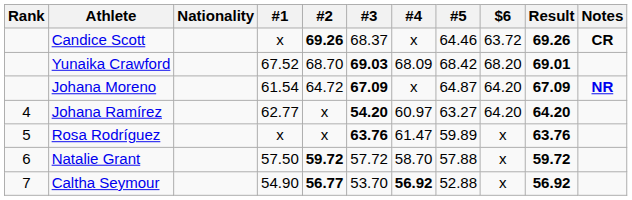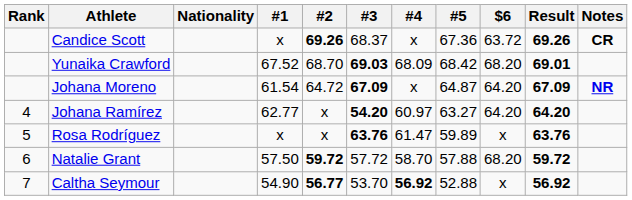 <table class="wikitable sortable" style="text-align:center">
 <tr>
 <th>Rank</th>
 <th>Athlete</th>
 <th>Nationality</th>
 <th>#1</th>
 <th>#2</th>
 <th>#3</th>
 <th>#4</th>
 <th>#5</th>
 <th>$6</th>
 <th>Result</th>
 <th>Notes</th>
 </tr>
 <tr>
 <td></td>
 <td align="left"><a href='#'>Candice Scott</a></td>
 <td align=left></td>
 <td>x</td>
 <td><strong>69.26</strong></td>
 <td>68.37</td>
 <td>x</td>
-<td>64.46</td>
+<td>67.36</td>
 <td>63.72</td>
 <td><strong>69.26</strong></td>
 <td><strong>CR</strong></td>
 </tr>
 <tr>
 <td></td>
 <td align="left"><a href='#'>Yunaika Crawford</a></td>
 <td align=left></td>
 <td>67.52</td>
 <td>68.70</td>
 <td><strong>69.03</strong></td>
 <td>68.09</td>
 <td>68.42</td>
 <td>68.20</td>
 <td><strong>69.01</strong></td>
 <td></td>
 </tr>
 <tr>
 <td></td>
 <td align="left"><a href='#'>Johana Moreno</a></td>
 <td align=left></td>
 <td>61.54</td>
 <td>64.72</td>
 <td><strong>67.09</strong></td>
 <td>x</td>
 <td>64.87</td>
 <td>64.20</td>
 <td><strong>67.09</strong></td>
 <td><strong><a href='#'>NR</a></strong></td>
 </tr>
 <tr>
 <td>4</td>
 <td align="left"><a href='#'>Johana Ramírez</a></td>
 <td align=left></td>
 <td>62.77</td>
 <td>x</td>
 <td><strong>54.20</strong></td>
 <td>60.97</td>
 <td>63.27</td>
 <td>64.20</td>
 <td><strong>64.20</strong></td>
 <td></td>
 </tr>
 <tr>
 <td>5</td>
 <td align="left"><a href='#'>Rosa Rodríguez</a></td>
 <td align=left></td>
 <td>x</td>
 <td>x</td>
 <td><strong>63.76</strong></td>
 <td>61.47</td>
 <td>59.89</td>
 <td>x</td>
 <td><strong>63.76</strong></td>
 <td></td>
 </tr>
 <tr>
 <td>6</td>
 <td align="left"><a href='#'>Natalie Grant</a></td>
 <td align=left></td>
 <td>57.50</td>
 <td><strong>59.72</strong></td>
 <td>57.72</td>
 <td>58.70</td>
 <td>57.88</td>
-<td>x</td>
+<td>68.20</td>
 <td><strong>59.72</strong></td>
 <td></td>
 </tr>
 <tr>
 <td>7</td>
 <td align="left"><a href='#'>Caltha Seymour</a></td>
 <td align=left></td>
 <td>54.90</td>
 <td><strong>56.77</strong></td>
 <td>53.70</td>
 <td><strong>56.92</strong></td>
 <td>52.88</td>
 <td>x</td>
 <td><strong>56.92</strong></td>
 <td></td>
 </tr>
 </table>
